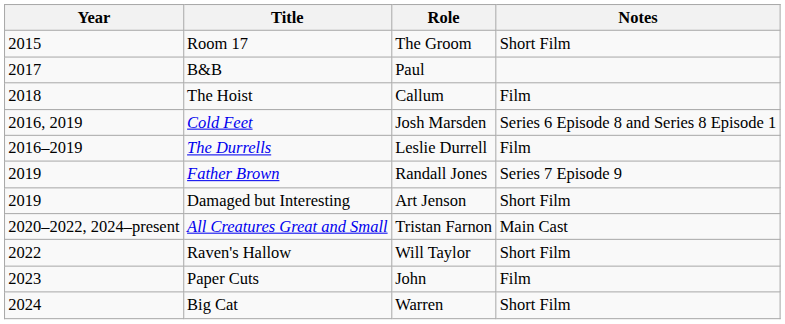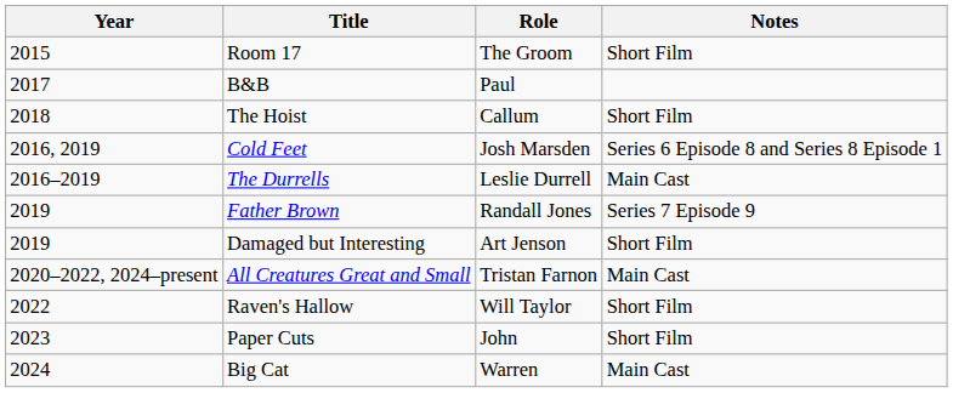 <table class="wikitable sortable">
 <tr>
 <th>Year</th>
 <th>Title</th>
 <th>Role</th>
 <th class="unsortable">Notes</th>
 </tr>
 <tr>
 <td>2015</td>
 <td>Room 17</td>
 <td>The Groom</td>
 <td>Short Film</td>
 </tr>
 <tr>
 <td>2017</td>
 <td>B&B</td>
 <td>Paul</td>
 <td></td>
 </tr>
 <tr>
 <td>2018</td>
 <td>The Hoist</td>
 <td>Callum</td>
-<td>Film</td>
+<td>Short Film</td>
 </tr>
 <tr>
 <td>2016, 2019</td>
 <td><em><a href='#'>Cold Feet</a></em></td>
 <td>Josh Marsden</td>
 <td>Series 6 Episode 8 and Series 8 Episode 1</td>
 </tr>
 <tr>
 <td>2016–2019</td>
 <td><em><a href='#'>The Durrells</a></em></td>
 <td>Leslie Durrell</td>
-<td>Film</td>
+<td>Main Cast</td>
 </tr>
 <tr>
 <td>2019</td>
 <td><em><a href='#'>Father Brown</a></em></td>
 <td>Randall Jones</td>
 <td>Series 7 Episode 9</td>
 </tr>
 <tr>
 <td>2019</td>
 <td>Damaged but Interesting</td>
 <td>Art Jenson</td>
 <td>Short Film</td>
 </tr>
 <tr>
 <td>2020–2022, 2024–present</td>
 <td><em><a href='#'>All Creatures Great and Small</a></em></td>
 <td>Tristan Farnon</td>
 <td>Main Cast</td>
 </tr>
 <tr>
 <td>2022</td>
 <td>Raven's Hallow</td>
 <td>Will Taylor</td>
 <td>Short Film</td>
 </tr>
 <tr>
 <td>2023</td>
 <td>Paper Cuts</td>
 <td>John</td>
-<td>Film</td>
+<td>Short Film</td>
 </tr>
 <tr>
 <td>2024</td>
 <td>Big Cat</td>
 <td>Warren</td>
-<td>Short Film</td>
+<td>Main Cast</td>
 </tr>
 </table>
